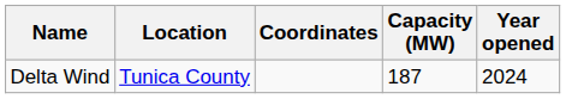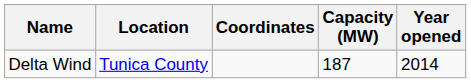 <table class="wikitable">
 <tr>
 <th>Name</th>
 <th>Location</th>
 <th>Coordinates</th>
 <th>Capacity<br>(MW)</th>
 <th>Year<br>opened</th>
 </tr>
 <tr>
 <td>Delta Wind</td>
 <td><a href='#'>Tunica County</a></td>
 <td></td>
 <td>187</td>
-<td>2024</td>
+<td>2014</td>
 </tr>
 </table>
